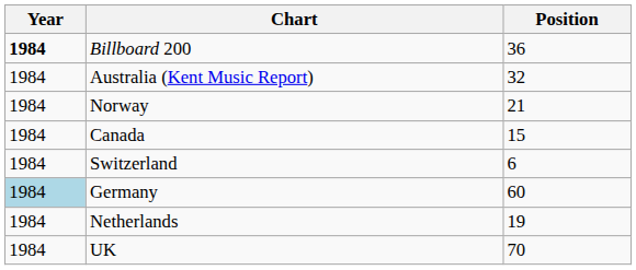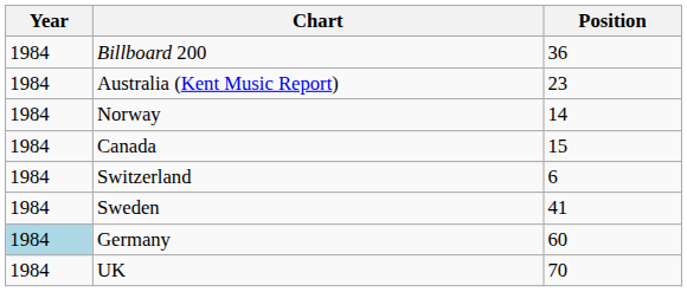 <table class="wikitable" width="550px">
 <tr>
 <th align="left">Year</th>
 <th align="left">Chart</th>
 <th align="left">Position</th>
 </tr>
 <tr>
-<td align="left"><strong>1984</strong></td>
+<td align="left">1984</td>
 <td align="left"><em>Billboard</em> 200</td>
 <td align="left">36</td>
 </tr>
 <tr>
 <td align="left">1984</td>
 <td align="left">Australia (<a href='#'>Kent Music Report</a>)</td>
-<td align="left">32</td>
+<td align="left">23</td>
 </tr>
 <tr>
 <td align="left">1984</td>
 <td align="left">Norway</td>
-<td align="left">21</td>
+<td align="left">14</td>
 </tr>
 <tr>
 <td align="left">1984</td>
 <td align="left">Canada</td>
 <td align="left">15</td>
 </tr>
 <tr>
 <td align="left">1984</td>
 <td align="left">Switzerland</td>
 <td align="left">6</td>
 </tr>
 <tr>
+<td align="left">1984</td>
+<td align="left">Sweden</td>
+<td align="left">41</td>
+</tr>
+<tr>
 <td align="left" style="background: lightblue;">1984</td>
 <td align="left">Germany</td>
 <td align="left">60</td>
-</tr>
-<tr>
-<td align="left">1984</td>
-<td align="left">Netherlands</td>
-<td align="left">19</td>
 </tr>
 <tr>
 <td align="left">1984</td>
 <td align="left">UK</td>
 <td align="left">70</td>
 </tr>
 </table>
